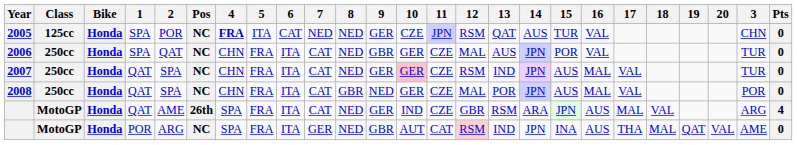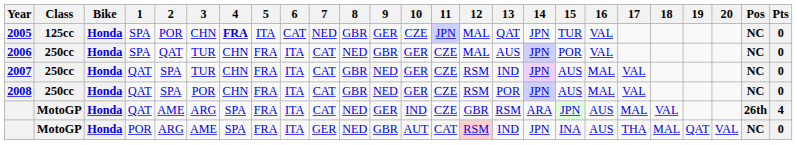 <table class="wikitable" style="text-align:center">
 <tr>
 <th>Year</th>
 <th>Class</th>
 <th>Bike</th>
 <th>1</th>
 <th>2</th>
-<th>Pos</th>
+<th>3</th>
 <th>4</th>
 <th>5</th>
 <th>6</th>
 <th>7</th>
 <th>8</th>
 <th>9</th>
 <th>10</th>
 <th>11</th>
 <th>12</th>
 <th>13</th>
 <th>14</th>
 <th>15</th>
 <th>16</th>
 <th>17</th>
 <th>18</th>
 <th>19</th>
 <th>20</th>
-<th>3</th>
+<th>Pos</th>
 <th>Pts</th>
 </tr>
 <tr>
 <th><a href='#'>2005</a></th>
 <th>125cc</th>
 <th><a href='#'>Honda</a></th>
 <td><a href='#'>SPA</a></td>
 <td><a href='#'>POR</a></td>
-<th>NC</th>
+<td><a href='#'>CHN</a></td>
 <td><strong><a href='#'>FRA</a></strong></td>
 <td><a href='#'>ITA</a></td>
 <td><a href='#'>CAT</a></td>
 <td><a href='#'>NED</a></td>
-<td><a href='#'>NED</a></td>
+<td><a href='#'>GBR</a></td>
 <td><a href='#'>GER</a></td>
 <td><a href='#'>CZE</a></td>
 <td style="background:#CFCFFF;"><a href='#'>JPN</a><br></td>
-<td><a href='#'>RSM</a></td>
+<td><a href='#'>MAL</a></td>
 <td><a href='#'>QAT</a></td>
-<td><a href='#'>AUS</a></td>
+<td><a href='#'>JPN</a></td>
 <td><a href='#'>TUR</a></td>
 <td><a href='#'>VAL</a></td>
 <td></td>
 <td></td>
 <td></td>
 <td></td>
-<td><a href='#'>CHN</a></td>
+<th>NC</th>
 <th>0</th>
 </tr>
 <tr>
 <th><a href='#'>2006</a></th>
 <th>250cc</th>
 <th><a href='#'>Honda</a></th>
 <td><a href='#'>SPA</a></td>
 <td><a href='#'>QAT</a></td>
-<th>NC</th>
+<td><a href='#'>TUR</a></td>
 <td><a href='#'>CHN</a></td>
 <td><a href='#'>FRA</a></td>
 <td><a href='#'>ITA</a></td>
 <td><a href='#'>CAT</a></td>
 <td><a href='#'>NED</a></td>
 <td><a href='#'>GBR</a></td>
 <td><a href='#'>GER</a></td>
 <td><a href='#'>CZE</a></td>
 <td><a href='#'>MAL</a></td>
 <td><a href='#'>AUS</a></td>
 <td style="background:#CFCFFF;"><a href='#'>JPN</a><br></td>
 <td><a href='#'>POR</a></td>
 <td><a href='#'>VAL</a></td>
 <td></td>
 <td></td>
 <td></td>
 <td></td>
-<td><a href='#'>TUR</a></td>
+<th>NC</th>
 <th>0</th>
 </tr>
 <tr>
 <th><a href='#'>2007</a></th>
 <th>250cc</th>
 <th><a href='#'>Honda</a></th>
 <td><a href='#'>QAT</a></td>
 <td><a href='#'>SPA</a></td>
-<th>NC</th>
+<td><a href='#'>TUR</a></td>
 <td><a href='#'>CHN</a></td>
 <td><a href='#'>FRA</a></td>
 <td><a href='#'>ITA</a></td>
 <td><a href='#'>CAT</a></td>
+<td><a href='#'>GBR</a></td>
 <td><a href='#'>NED</a></td>
 <td><a href='#'>GER</a></td>
-<td style="background: pink;"><a href='#'>GER</a></td>
 <td><a href='#'>CZE</a></td>
 <td><a href='#'>RSM</a></td>
 <td><a href='#'>IND</a></td>
 <td style="background:#EFCFFF;"><a href='#'>JPN</a><br></td>
 <td><a href='#'>AUS</a></td>
 <td><a href='#'>MAL</a></td>
 <td><a href='#'>VAL</a></td>
 <td></td>
 <td></td>
 <td></td>
-<td><a href='#'>TUR</a></td>
+<th>NC</th>
 <th>0</th>
 </tr>
 <tr>
 <th><a href='#'>2008</a></th>
 <th>250cc</th>
 <th><a href='#'>Honda</a></th>
 <td><a href='#'>QAT</a></td>
 <td><a href='#'>SPA</a></td>
-<th>NC</th>
+<td><a href='#'>POR</a></td>
 <td><a href='#'>CHN</a></td>
 <td><a href='#'>FRA</a></td>
 <td><a href='#'>ITA</a></td>
 <td><a href='#'>CAT</a></td>
 <td><a href='#'>GBR</a></td>
 <td><a href='#'>NED</a></td>
 <td><a href='#'>GER</a></td>
 <td><a href='#'>CZE</a></td>
-<td><a href='#'>MAL</a></td>
+<td><a href='#'>RSM</a></td>
 <td><a href='#'>POR</a></td>
 <td style="background:#CFCFFF;"><a href='#'>JPN</a><br></td>
 <td><a href='#'>AUS</a></td>
 <td><a href='#'>MAL</a></td>
 <td><a href='#'>VAL</a></td>
 <td></td>
 <td></td>
 <td></td>
-<td><a href='#'>POR</a></td>
+<th>NC</th>
 <th>0</th>
 </tr>
 <tr>
 <th></th>
 <th>MotoGP</th>
 <th><a href='#'>Honda</a></th>
 <td><a href='#'>QAT</a></td>
 <td><a href='#'>AME</a></td>
-<th>26th</th>
+<td><a href='#'>ARG</a></td>
 <td><a href='#'>SPA</a></td>
 <td><a href='#'>FRA</a></td>
 <td><a href='#'>ITA</a></td>
 <td><a href='#'>CAT</a></td>
 <td><a href='#'>NED</a></td>
 <td><a href='#'>GER</a></td>
 <td><a href='#'>IND</a></td>
 <td><a href='#'>CZE</a></td>
 <td><a href='#'>GBR</a></td>
 <td><a href='#'>RSM</a></td>
 <td><a href='#'>ARA</a></td>
 <td style="background:#dfffdf;"><a href='#'>JPN</a><br></td>
 <td><a href='#'>AUS</a></td>
 <td><a href='#'>MAL</a></td>
 <td><a href='#'>VAL</a></td>
 <td></td>
 <td></td>
-<td><a href='#'>ARG</a></td>
+<th>26th</th>
 <th>4</th>
 </tr>
 <tr>
 <th align="left"></th>
 <th align="left">MotoGP</th>
 <th align="left"><a href='#'>Honda</a></th>
 <td><a href='#'>POR</a></td>
 <td><a href='#'>ARG</a></td>
-<th>NC</th>
+<td><a href='#'>AME</a></td>
 <td><a href='#'>SPA</a></td>
 <td><a href='#'>FRA</a></td>
 <td><a href='#'>ITA</a></td>
 <td><a href='#'>GER</a></td>
 <td><a href='#'>NED</a></td>
 <td><a href='#'>GBR</a></td>
 <td><a href='#'>AUT</a></td>
 <td><a href='#'>CAT</a></td>
 <td style="background:#ffcfcf;"><a href='#'>RSM</a><br></td>
 <td><a href='#'>IND</a></td>
 <td><a href='#'>JPN</a></td>
 <td><a href='#'>INA</a></td>
 <td><a href='#'>AUS</a></td>
 <td><a href='#'>THA</a></td>
 <td><a href='#'>MAL</a></td>
 <td><a href='#'>QAT</a></td>
 <td><a href='#'>VAL</a></td>
-<td><a href='#'>AME</a></td>
+<th>NC</th>
 <th>0</th>
 </tr>
 </table>
